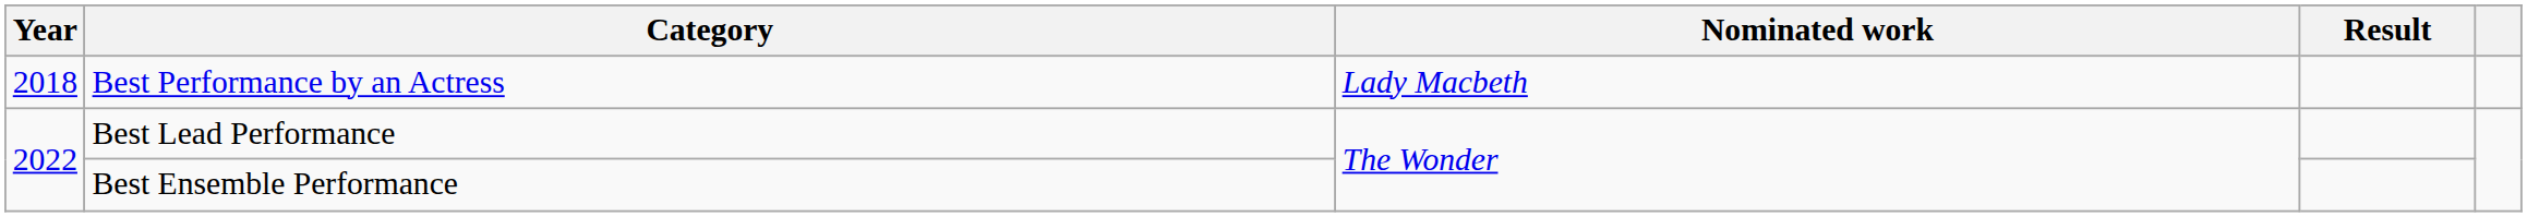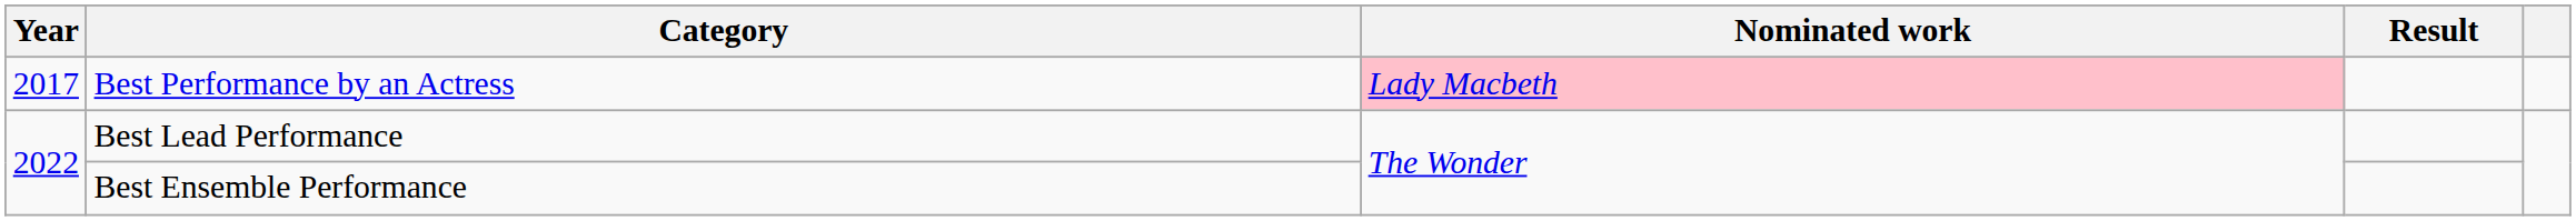 <table class="wikitable sortable">
 <tr>
 <th scope="col" style="width:1em;">Year</th>
 <th scope="col" style="width:39em;">Category</th>
 <th scope="col" style="width:30em;">Nominated work</th>
 <th scope="col" style="width:5em;">Result</th>
 <th scope="col" style="width:1em;"class="unsortable"></th>
 </tr>
 <tr>
-<td><a href='#'>2018</a></td>
+<td><a href='#'>2017</a></td>
 <td><a href='#'>Best Performance by an Actress</a></td>
-<td><em><a href='#'>Lady Macbeth</a></em></td>
+<td style="background: pink;"><em><a href='#'>Lady Macbeth</a></em></td>
 <td></td>
 <td align="center"></td>
 </tr>
 <tr>
 <td rowspan="2"><a href='#'>2022</a></td>
 <td>Best Lead Performance</td>
 <td rowspan="2"><em><a href='#'>The Wonder</a></em></td>
 <td></td>
 <td align="center" rowspan="2"></td>
 </tr>
 <tr>
 <td>Best Ensemble Performance</td>
 <td></td>
 </tr>
 </table>
